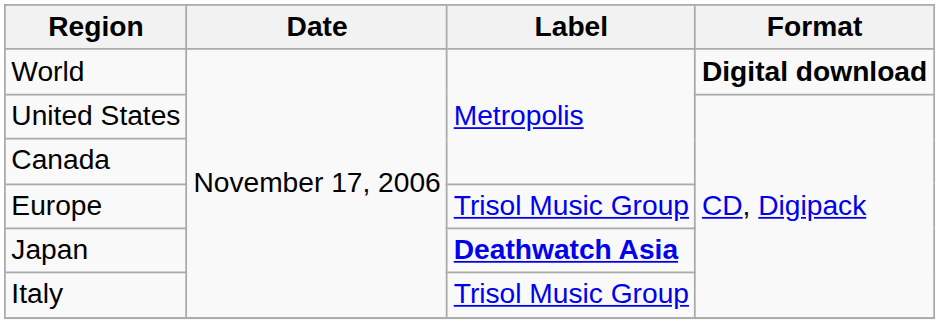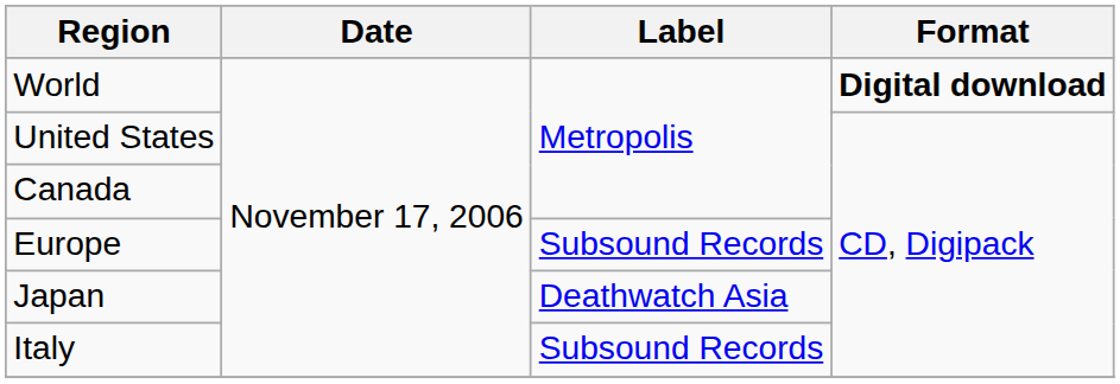 <table class="wikitable">
 <tr>
 <th>Region</th>
 <th>Date</th>
 <th>Label</th>
 <th>Format</th>
 </tr>
 <tr>
 <td>World</td>
 <td rowspan="6">November 17, 2006</td>
 <td rowspan="3"><a href='#'>Metropolis</a></td>
 <td><strong>Digital download</strong></td>
 </tr>
 <tr>
 <td>United States</td>
 <td rowspan="5"><a href='#'>CD</a>, <a href='#'>Digipack</a></td>
 </tr>
 <tr>
 <td>Canada</td>
 </tr>
 <tr>
 <td>Europe</td>
-<td><a href='#'>Trisol Music Group</a></td>
+<td><a href='#'>Subsound Records</a></td>
 </tr>
 <tr>
 <td>Japan</td>
-<td><strong><a href='#'>Deathwatch Asia</a></strong></td>
+<td><a href='#'>Deathwatch Asia</a></td>
 </tr>
 <tr>
 <td>Italy</td>
-<td><a href='#'>Trisol Music Group</a></td>
+<td><a href='#'>Subsound Records</a></td>
 </tr>
 <tr>
 </tr>
 </table>
